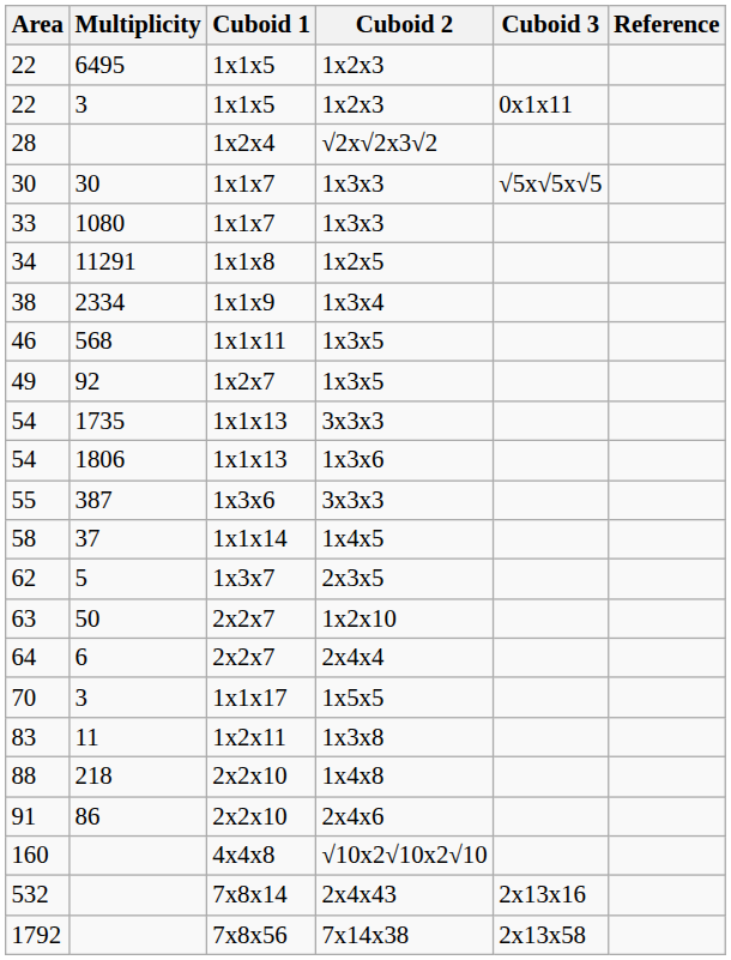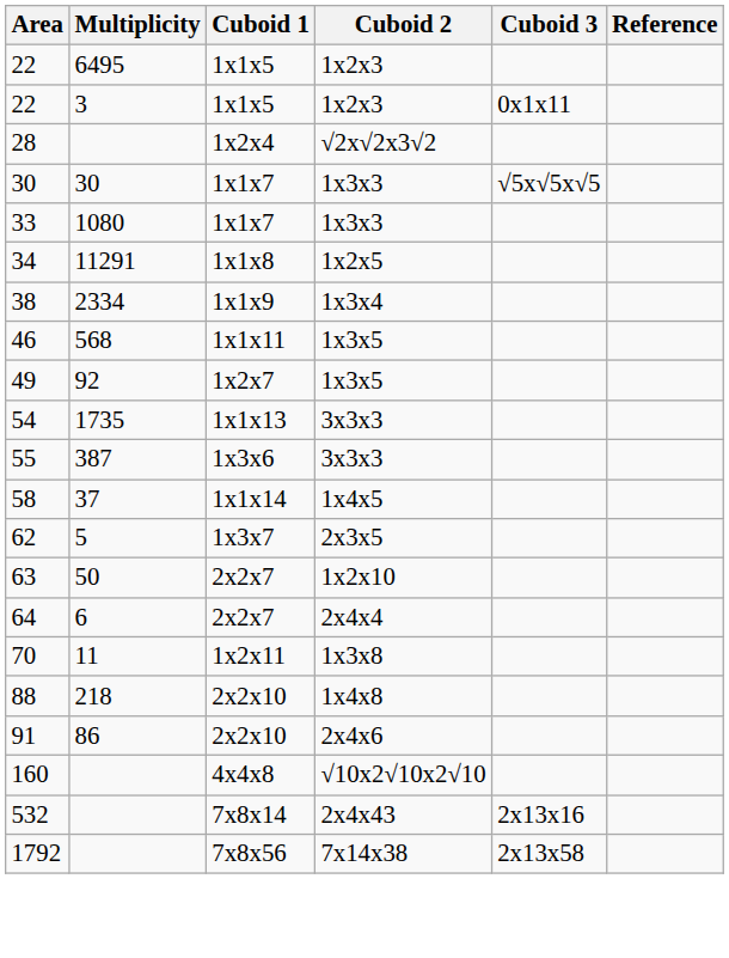 <table class="wikitable">
 <tr>
 <th>Area</th>
 <th>Multiplicity</th>
 <th>Cuboid 1</th>
 <th>Cuboid 2</th>
 <th>Cuboid 3</th>
 <th>Reference</th>
 </tr>
 <tr>
 <td>22</td>
 <td>6495</td>
 <td>1x1x5</td>
 <td>1x2x3</td>
 <td></td>
 <td></td>
 </tr>
 <tr>
 <td>22</td>
 <td>3</td>
 <td>1x1x5</td>
 <td>1x2x3</td>
 <td>0x1x11</td>
 <td></td>
 </tr>
 <tr>
 <td>28</td>
 <td></td>
 <td>1x2x4</td>
 <td>√2x√2x3√2</td>
 <td></td>
 <td></td>
 </tr>
 <tr>
 <td>30</td>
 <td>30</td>
 <td>1x1x7</td>
 <td>1x3x3</td>
 <td>√5x√5x√5</td>
 <td></td>
 </tr>
 <tr>
 <td>33</td>
 <td>1080</td>
 <td>1x1x7</td>
 <td>1x3x3</td>
 <td></td>
 <td></td>
 </tr>
 <tr>
 <td>34</td>
 <td>11291</td>
 <td>1x1x8</td>
 <td>1x2x5</td>
 <td></td>
 <td></td>
 </tr>
 <tr>
 <td>38</td>
 <td>2334</td>
 <td>1x1x9</td>
 <td>1x3x4</td>
 <td></td>
 <td></td>
 </tr>
 <tr>
 <td>46</td>
 <td>568</td>
 <td>1x1x11</td>
 <td>1x3x5</td>
 <td></td>
 <td></td>
 </tr>
 <tr>
 <td>49</td>
 <td>92</td>
 <td>1x2x7</td>
 <td>1x3x5</td>
 <td></td>
 <td></td>
 </tr>
 <tr>
 <td>54</td>
 <td>1735</td>
 <td>1x1x13</td>
 <td>3x3x3</td>
 <td></td>
 <td></td>
 </tr>
 <tr>
-<td>54</td>
-<td>1806</td>
-<td>1x1x13</td>
-<td>1x3x6</td>
-<td></td>
-<td></td>
-</tr>
-<tr>
 <td>55</td>
 <td>387</td>
 <td>1x3x6</td>
 <td>3x3x3</td>
 <td></td>
 <td></td>
 </tr>
 <tr>
 <td>58</td>
 <td>37</td>
 <td>1x1x14</td>
 <td>1x4x5</td>
 <td></td>
 <td></td>
 </tr>
 <tr>
 <td>62</td>
 <td>5</td>
 <td>1x3x7</td>
 <td>2x3x5</td>
 <td></td>
 <td></td>
 </tr>
 <tr>
 <td>63</td>
 <td>50</td>
 <td>2x2x7</td>
 <td>1x2x10</td>
 <td></td>
 <td></td>
 </tr>
 <tr>
 <td>64</td>
 <td>6</td>
 <td>2x2x7</td>
 <td>2x4x4</td>
 <td></td>
 <td></td>
 </tr>
 <tr>
 <td>70</td>
-<td>3</td>
-<td>1x1x17</td>
-<td>1x5x5</td>
-<td></td>
-<td></td>
-</tr>
-<tr>
-<td>83</td>
 <td>11</td>
 <td>1x2x11</td>
 <td>1x3x8</td>
 <td></td>
 <td></td>
 </tr>
 <tr>
 <td>88</td>
 <td>218</td>
 <td>2x2x10</td>
 <td>1x4x8</td>
 <td></td>
 <td></td>
 </tr>
 <tr>
 <td>91</td>
 <td>86</td>
 <td>2x2x10</td>
 <td>2x4x6</td>
 <td></td>
 <td></td>
 </tr>
 <tr>
 <td>160</td>
 <td></td>
 <td>4x4x8</td>
 <td>√10x2√10x2√10</td>
 <td></td>
 <td></td>
 </tr>
 <tr>
 <td>532</td>
 <td></td>
 <td>7x8x14</td>
 <td>2x4x43</td>
 <td>2x13x16</td>
 <td></td>
 </tr>
 <tr>
 <td>1792</td>
 <td></td>
 <td>7x8x56</td>
 <td>7x14x38</td>
 <td>2x13x58</td>
 <td></td>
 </tr>
 </table>
